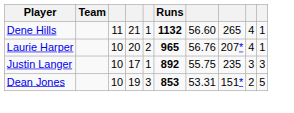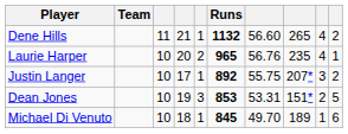 <table class="wikitable sortable" style="text-align:center">
 <tr>
 <th class="unsortable">Player </th>
 <th>Team</th>
 <th></th>
 <th></th>
 <th></th>
 <th>Runs</th>
 <th></th>
 <th></th>
 <th></th>
 <th></th>
 </tr>
 <tr>
 <td style="text-align:left"><a href='#'>Dene Hills</a></td>
 <td style="text-align:left"></td>
 <td>11</td>
 <td>21</td>
 <td>1</td>
 <td><strong>1132</strong></td>
 <td>56.60</td>
 <td>265</td>
 <td>4</td>
-<td>1</td>
+<td>2</td>
 </tr>
 <tr>
 <td style="text-align:left"><a href='#'>Laurie Harper</a></td>
 <td style="text-align:left"></td>
 <td>10</td>
 <td>20</td>
 <td>2</td>
 <td><strong>965</strong></td>
 <td>56.76</td>
-<td>207<a href='#'>*</a></td>
+<td>235</td>
 <td>4</td>
 <td>1</td>
 </tr>
 <tr>
 <td style="text-align:left"><a href='#'>Justin Langer</a></td>
 <td style="text-align:left"></td>
 <td>10</td>
 <td>17</td>
 <td>1</td>
 <td><strong>892</strong></td>
 <td>55.75</td>
-<td>235</td>
+<td>207<a href='#'>*</a></td>
 <td>3</td>
-<td>3</td>
+<td>2</td>
 </tr>
 <tr>
 <td style="text-align:left"><a href='#'>Dean Jones</a></td>
 <td style="text-align:left"></td>
 <td>10</td>
 <td>19</td>
 <td>3</td>
 <td><strong>853</strong></td>
 <td>53.31</td>
 <td>151<a href='#'>*</a></td>
 <td>2</td>
 <td>5</td>
 </tr>
+<tr>
+<td style="text-align:left"><a href='#'>Michael Di Venuto</a></td>
+<td style="text-align:left"></td>
+<td>10</td>
+<td>18</td>
+<td>1</td>
+<td><strong>845</strong></td>
+<td>49.70</td>
+<td>189</td>
+<td>1</td>
+<td>6</td>
+</tr>
 </table>
